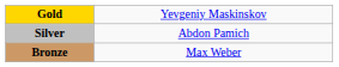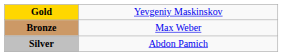 <table class="wikitable" style="text-align:center; " width="35%">
 <tr>
 <td bgcolor="gold"><strong>Gold</strong></td>
 <td><a href='#'>Yevgeniy Maskinskov</a><br>  <small><em></em></small></td>
 </tr>
 <tr>
+<td bgcolor="CC9966"><strong>Bronze</strong></td>
+<td><a href='#'>Max Weber</a><br>  <small><em></em></small></td>
+</tr>
+<tr>
 <td bgcolor="silver"><strong>Silver</strong></td>
 <td><a href='#'>Abdon Pamich</a><br>  <small><em></em></small></td>
 </tr>
-<tr>
-<td bgcolor="CC9966"><strong>Bronze</strong></td>
-<td><a href='#'>Max Weber</a><br>  <small><em></em></small></td>
-</tr>
 </table>
